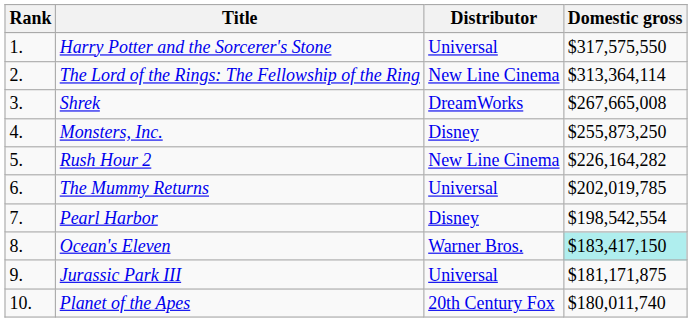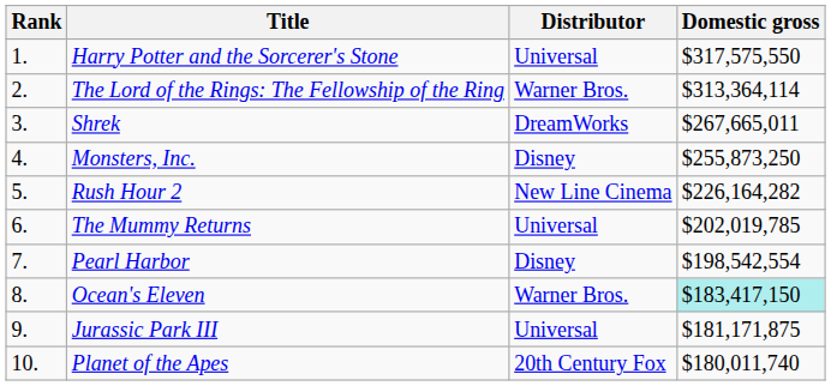 <table class="wikitable sortable" style="margin:auto; margin:auto;">
 <tr>
 <th>Rank</th>
 <th>Title</th>
 <th>Distributor</th>
 <th>Domestic gross</th>
 </tr>
 <tr>
 <td>1.</td>
 <td><em><a href='#'>Harry Potter and the Sorcerer's Stone</a></em></td>
 <td><a href='#'>Universal</a></td>
 <td>$317,575,550</td>
 </tr>
 <tr>
 <td>2.</td>
 <td><em><a href='#'>The Lord of the Rings: The Fellowship of the Ring</a></em></td>
-<td><a href='#'>New Line Cinema</a></td>
+<td><a href='#'>Warner Bros.</a></td>
 <td>$313,364,114</td>
 </tr>
 <tr>
 <td>3.</td>
 <td><em><a href='#'>Shrek</a></em></td>
 <td><a href='#'>DreamWorks</a></td>
-<td>$267,665,008</td>
+<td>$267,665,011</td>
 </tr>
 <tr>
 <td>4.</td>
 <td><em><a href='#'>Monsters, Inc.</a></em></td>
 <td><a href='#'>Disney</a></td>
 <td>$255,873,250</td>
 </tr>
 <tr>
 <td>5.</td>
 <td><em><a href='#'>Rush Hour 2</a></em></td>
 <td><a href='#'>New Line Cinema</a></td>
 <td>$226,164,282</td>
 </tr>
 <tr>
 <td>6.</td>
 <td><em><a href='#'>The Mummy Returns</a></em></td>
 <td><a href='#'>Universal</a></td>
 <td>$202,019,785</td>
 </tr>
 <tr>
 <td>7.</td>
 <td><em><a href='#'>Pearl Harbor</a></em></td>
 <td><a href='#'>Disney</a></td>
 <td>$198,542,554</td>
 </tr>
 <tr>
 <td>8.</td>
 <td><em><a href='#'>Ocean's Eleven</a></em></td>
 <td><a href='#'>Warner Bros.</a></td>
 <td style="background: paleturquoise;">$183,417,150</td>
 </tr>
 <tr>
 <td>9.</td>
 <td><em><a href='#'>Jurassic Park III</a></em></td>
 <td><a href='#'>Universal</a></td>
 <td>$181,171,875</td>
 </tr>
 <tr>
 <td>10.</td>
 <td><em><a href='#'>Planet of the Apes</a></em></td>
 <td><a href='#'>20th Century Fox</a></td>
 <td>$180,011,740</td>
 </tr>
 </table>
